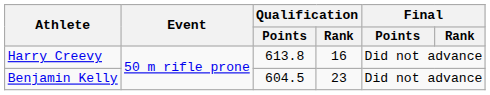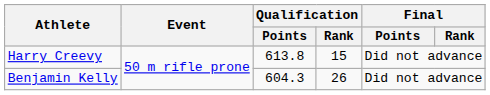 <table class="wikitable" style="font-size:90%;">
 <tr>
 <th rowspan=2>Athlete</th>
 <th rowspan=2>Event</th>
 <th colspan=2>Qualification</th>
 <th colspan=2>Final</th>
 </tr>
 <tr style="font-size:95%">
 <th>Points</th>
 <th>Rank</th>
 <th>Points</th>
 <th>Rank</th>
 </tr>
 <tr align=center>
 <td align=left><a href='#'>Harry Creevy</a></td>
 <td style="text-align:left;" rowspan="2"><a href='#'>50 m rifle prone</a></td>
 <td>613.8</td>
-<td>16</td>
+<td>15</td>
 <td colspan=2>Did not advance</td>
 </tr>
 <tr align=center>
 <td align=left><a href='#'>Benjamin Kelly</a></td>
-<td>604.5</td>
-<td>23</td>
+<td>604.3</td>
+<td>26</td>
 <td colspan=2>Did not advance</td>
 </tr>
 </table>
